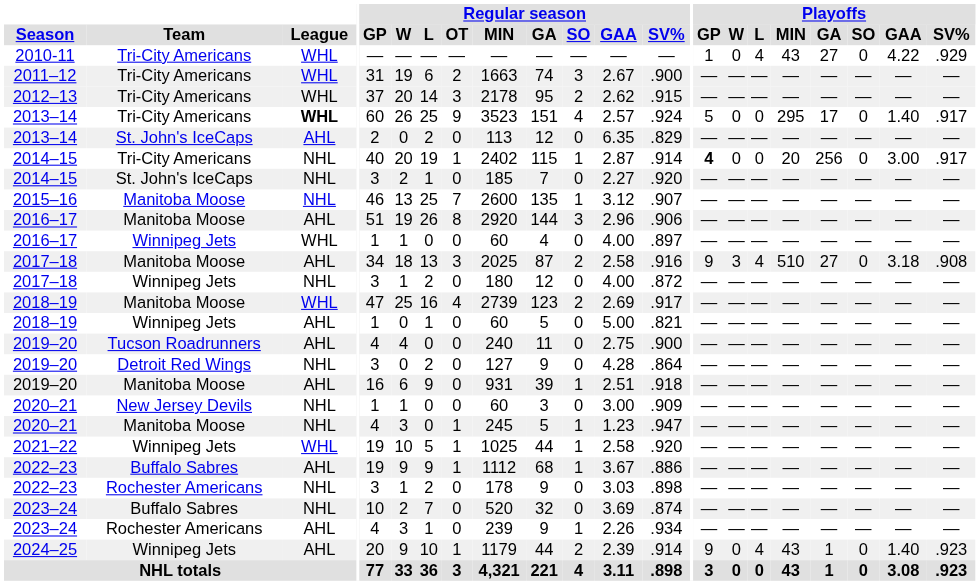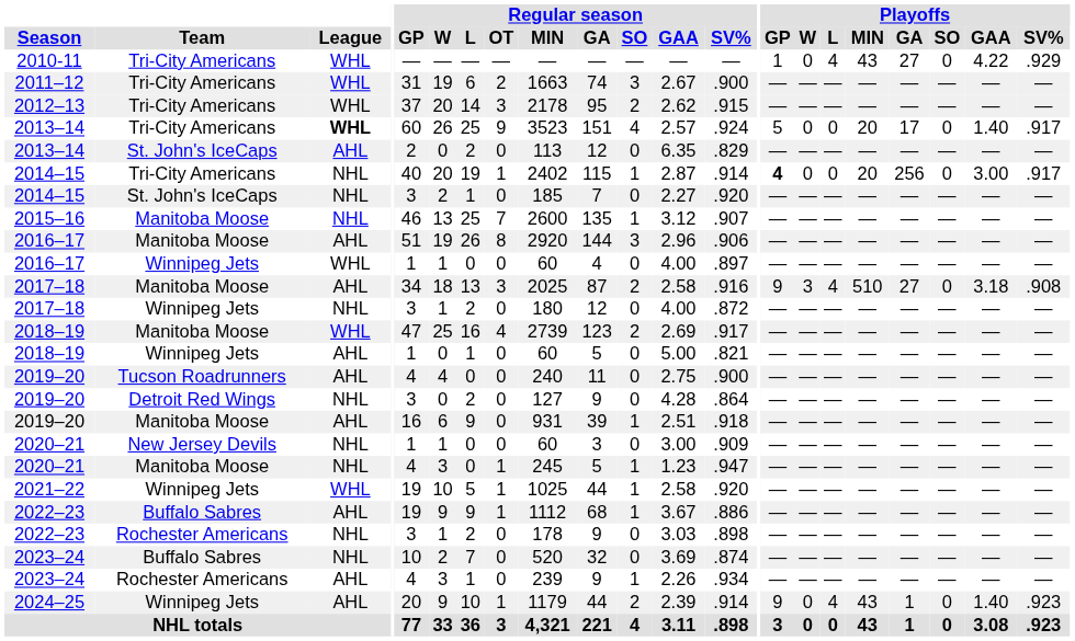 <table border="0" cellpadding="1" cellspacing="0" style="text-align:center; width:75%">
 <tr ALIGN="center" bgcolor="#e0e0e0">
 <th align="center" colspan="3" bgcolor="#ffffff"></th>
 <th align="center" rowspan="99" bgcolor="#ffffff"></th>
 <th align="center" colspan="9" bgcolor="#e0e0e0"><a href='#'>Regular season</a></th>
 <th align="center" rowspan="99" bgcolor="#ffffff"></th>
 <th align="center" colspan="8" bgcolor="#e0e0e0"><a href='#'>Playoffs</a></th>
 </tr>
 <tr ALIGN="center" bgcolor="#e0e0e0">
 <th><a href='#'>Season</a></th>
 <th>Team</th>
 <th>League</th>
 <th>GP</th>
 <th>W</th>
 <th>L</th>
 <th>OT</th>
 <th>MIN</th>
 <th>GA</th>
 <th><a href='#'>SO</a></th>
 <th><a href='#'>GAA</a></th>
 <th><a href='#'>SV%</a></th>
 <th>GP</th>
 <th>W</th>
 <th>L</th>
 <th>MIN</th>
 <th>GA</th>
 <th>SO</th>
 <th>GAA</th>
 <th>SV%</th>
 </tr>
 <tr style="text-align:center;">
 <td><a href='#'>2010-11</a></td>
 <td><a href='#'>Tri-City Americans</a></td>
 <td><a href='#'>WHL</a></td>
 <td>—</td>
 <td>—</td>
 <td>—</td>
 <td>—</td>
 <td>—</td>
 <td>—</td>
 <td>—</td>
 <td>—</td>
 <td>—</td>
 <td>1</td>
 <td>0</td>
 <td>4</td>
 <td>43</td>
 <td>27</td>
 <td>0</td>
 <td>4.22</td>
 <td>.929</td>
 <td></td>
 <td></td>
 </tr>
 <tr style="text-align:center; background:#f0f0f0;">
 <td><a href='#'>2011–12</a></td>
 <td>Tri-City Americans</td>
 <td><a href='#'>WHL</a></td>
 <td>31</td>
 <td>19</td>
 <td>6</td>
 <td>2</td>
 <td>1663</td>
 <td>74</td>
 <td>3</td>
 <td>2.67</td>
 <td>.900</td>
 <td>—</td>
 <td>—</td>
 <td>—</td>
 <td>—</td>
 <td>—</td>
 <td>—</td>
 <td>—</td>
 <td>—</td>
 </tr>
 <tr style="text-align:center; background:#f0f0f0;">
 <td><a href='#'>2012–13</a></td>
 <td>Tri-City Americans</td>
 <td>WHL</td>
 <td>37</td>
 <td>20</td>
 <td>14</td>
 <td>3</td>
 <td>2178</td>
 <td>95</td>
 <td>2</td>
 <td>2.62</td>
 <td>.915</td>
 <td>—</td>
 <td>—</td>
 <td>—</td>
 <td>—</td>
 <td>—</td>
 <td>—</td>
 <td>—</td>
 <td>—</td>
 </tr>
 <tr style="text-align:center;">
 <td><a href='#'>2013–14</a></td>
 <td>Tri-City Americans</td>
 <td><strong>WHL</strong></td>
 <td>60</td>
 <td>26</td>
 <td>25</td>
 <td>9</td>
 <td>3523</td>
 <td>151</td>
 <td>4</td>
 <td>2.57</td>
 <td>.924</td>
 <td>5</td>
 <td>0</td>
 <td>0</td>
-<td>295</td>
+<td>20</td>
 <td>17</td>
 <td>0</td>
 <td>1.40</td>
 <td>.917</td>
 </tr>
 <tr style="text-align:center; background:#f0f0f0;">
 <td><a href='#'>2013–14</a></td>
 <td><a href='#'>St. John's IceCaps</a></td>
 <td><a href='#'>AHL</a></td>
 <td>2</td>
 <td>0</td>
 <td>2</td>
 <td>0</td>
 <td>113</td>
 <td>12</td>
 <td>0</td>
 <td>6.35</td>
 <td>.829</td>
 <td>—</td>
 <td>—</td>
 <td>—</td>
 <td>—</td>
 <td>—</td>
 <td>—</td>
 <td>—</td>
 <td>—</td>
 </tr>
 <tr style="text-align:center;">
 <td><a href='#'>2014–15</a></td>
 <td>Tri-City Americans</td>
 <td>NHL</td>
 <td>40</td>
 <td>20</td>
 <td>19</td>
 <td>1</td>
 <td>2402</td>
 <td>115</td>
 <td>1</td>
 <td>2.87</td>
 <td>.914</td>
 <td><strong>4</strong></td>
 <td>0</td>
 <td>0</td>
 <td>20</td>
 <td>256</td>
 <td>0</td>
 <td>3.00</td>
 <td>.917</td>
 </tr>
 <tr style="text-align:center; background:#f0f0f0;">
 <td><a href='#'>2014–15</a></td>
 <td>St. John's IceCaps</td>
 <td>NHL</td>
 <td>3</td>
 <td>2</td>
 <td>1</td>
 <td>0</td>
 <td>185</td>
 <td>7</td>
 <td>0</td>
 <td>2.27</td>
 <td>.920</td>
 <td>—</td>
 <td>—</td>
 <td>—</td>
 <td>—</td>
 <td>—</td>
 <td>—</td>
 <td>—</td>
 <td>—</td>
 </tr>
 <tr style="text-align:center;">
 <td><a href='#'>2015–16</a></td>
 <td><a href='#'>Manitoba Moose</a></td>
 <td><a href='#'>NHL</a></td>
 <td>46</td>
 <td>13</td>
 <td>25</td>
 <td>7</td>
 <td>2600</td>
 <td>135</td>
 <td>1</td>
 <td>3.12</td>
 <td>.907</td>
 <td>—</td>
 <td>—</td>
 <td>—</td>
 <td>—</td>
 <td>—</td>
 <td>—</td>
 <td>—</td>
 <td>—</td>
 </tr>
 <tr style="text-align:center; background:#f0f0f0;">
 <td><a href='#'>2016–17</a></td>
 <td>Manitoba Moose</td>
 <td>AHL</td>
 <td>51</td>
 <td>19</td>
 <td>26</td>
 <td>8</td>
 <td>2920</td>
 <td>144</td>
 <td>3</td>
 <td>2.96</td>
 <td>.906</td>
 <td>—</td>
 <td>—</td>
 <td>—</td>
 <td>—</td>
 <td>—</td>
 <td>—</td>
 <td>—</td>
 <td>—</td>
 </tr>
 <tr style="text-align:center;">
 <td><a href='#'>2016–17</a></td>
 <td><a href='#'>Winnipeg Jets</a></td>
 <td>WHL</td>
 <td>1</td>
 <td>1</td>
 <td>0</td>
 <td>0</td>
 <td>60</td>
 <td>4</td>
 <td>0</td>
 <td>4.00</td>
 <td>.897</td>
 <td>—</td>
 <td>—</td>
 <td>—</td>
 <td>—</td>
 <td>—</td>
 <td>—</td>
 <td>—</td>
 <td>—</td>
 </tr>
 <tr style="text-align:center; background:#f0f0f0;">
 <td><a href='#'>2017–18</a></td>
 <td>Manitoba Moose</td>
 <td>AHL</td>
 <td>34</td>
 <td>18</td>
 <td>13</td>
 <td>3</td>
 <td>2025</td>
 <td>87</td>
 <td>2</td>
 <td>2.58</td>
 <td>.916</td>
 <td>9</td>
 <td>3</td>
 <td>4</td>
 <td>510</td>
 <td>27</td>
 <td>0</td>
 <td>3.18</td>
 <td>.908</td>
 </tr>
 <tr style="text-align:center;">
 <td><a href='#'>2017–18</a></td>
 <td>Winnipeg Jets</td>
 <td>NHL</td>
 <td>3</td>
 <td>1</td>
 <td>2</td>
 <td>0</td>
 <td>180</td>
 <td>12</td>
 <td>0</td>
 <td>4.00</td>
 <td>.872</td>
 <td>—</td>
 <td>—</td>
 <td>—</td>
 <td>—</td>
 <td>—</td>
 <td>—</td>
 <td>—</td>
 <td>—</td>
 </tr>
 <tr style="text-align:center; background:#f0f0f0;">
 <td><a href='#'>2018–19</a></td>
 <td>Manitoba Moose</td>
 <td><a href='#'>WHL</a></td>
 <td>47</td>
 <td>25</td>
 <td>16</td>
 <td>4</td>
 <td>2739</td>
 <td>123</td>
 <td>2</td>
 <td>2.69</td>
 <td>.917</td>
 <td>—</td>
 <td>—</td>
 <td>—</td>
 <td>—</td>
 <td>—</td>
 <td>—</td>
 <td>—</td>
 <td>—</td>
 </tr>
 <tr style="text-align:center;">
 <td><a href='#'>2018–19</a></td>
 <td>Winnipeg Jets</td>
 <td>AHL</td>
 <td>1</td>
 <td>0</td>
 <td>1</td>
 <td>0</td>
 <td>60</td>
 <td>5</td>
 <td>0</td>
 <td>5.00</td>
 <td>.821</td>
 <td>—</td>
 <td>—</td>
 <td>—</td>
 <td>—</td>
 <td>—</td>
 <td>—</td>
 <td>—</td>
 <td>—</td>
 </tr>
 <tr style="text-align:center; background:#f0f0f0;">
 <td><a href='#'>2019–20</a></td>
 <td><a href='#'>Tucson Roadrunners</a></td>
 <td>AHL</td>
 <td>4</td>
 <td>4</td>
 <td>0</td>
 <td>0</td>
 <td>240</td>
 <td>11</td>
 <td>0</td>
 <td>2.75</td>
 <td>.900</td>
 <td>—</td>
 <td>—</td>
 <td>—</td>
 <td>—</td>
 <td>—</td>
 <td>—</td>
 <td>—</td>
 <td>—</td>
 </tr>
 <tr style="text-align:center;">
 <td><a href='#'>2019–20</a></td>
 <td><a href='#'>Detroit Red Wings</a></td>
 <td>NHL</td>
 <td>3</td>
 <td>0</td>
 <td>2</td>
 <td>0</td>
 <td>127</td>
 <td>9</td>
 <td>0</td>
 <td>4.28</td>
 <td>.864</td>
 <td>—</td>
 <td>—</td>
 <td>—</td>
 <td>—</td>
 <td>—</td>
 <td>—</td>
 <td>—</td>
 <td>—</td>
 </tr>
 <tr style="text-align:center; background:#f0f0f0;">
 <td>2019–20</td>
 <td>Manitoba Moose</td>
 <td>AHL</td>
 <td>16</td>
 <td>6</td>
 <td>9</td>
 <td>0</td>
 <td>931</td>
 <td>39</td>
 <td>1</td>
 <td>2.51</td>
 <td>.918</td>
 <td>—</td>
 <td>—</td>
 <td>—</td>
 <td>—</td>
 <td>—</td>
 <td>—</td>
 <td>—</td>
 <td>—</td>
 </tr>
 <tr style="text-align:center;">
 <td><a href='#'>2020–21</a></td>
 <td><a href='#'>New Jersey Devils</a></td>
 <td>NHL</td>
 <td>1</td>
 <td>1</td>
 <td>0</td>
 <td>0</td>
 <td>60</td>
 <td>3</td>
 <td>0</td>
 <td>3.00</td>
 <td>.909</td>
 <td>—</td>
 <td>—</td>
 <td>—</td>
 <td>—</td>
 <td>—</td>
 <td>—</td>
 <td>—</td>
 <td>—</td>
 </tr>
 <tr style="text-align:center; background:#f0f0f0;">
 <td><a href='#'>2020–21</a></td>
 <td>Manitoba Moose</td>
 <td>NHL</td>
 <td>4</td>
 <td>3</td>
 <td>0</td>
 <td>1</td>
 <td>245</td>
 <td>5</td>
 <td>1</td>
 <td>1.23</td>
 <td>.947</td>
 <td>—</td>
 <td>—</td>
 <td>—</td>
 <td>—</td>
 <td>—</td>
 <td>—</td>
 <td>—</td>
 <td>—</td>
 </tr>
 <tr style="text-align:center;">
 <td><a href='#'>2021–22</a></td>
 <td>Winnipeg Jets</td>
 <td><a href='#'>WHL</a></td>
 <td>19</td>
 <td>10</td>
 <td>5</td>
 <td>1</td>
 <td>1025</td>
 <td>44</td>
 <td>1</td>
 <td>2.58</td>
 <td>.920</td>
 <td>—</td>
 <td>—</td>
 <td>—</td>
 <td>—</td>
 <td>—</td>
 <td>—</td>
 <td>—</td>
 <td>—</td>
 </tr>
 <tr style="text-align:center; background:#f0f0f0;">
 <td><a href='#'>2022–23</a></td>
 <td><a href='#'>Buffalo Sabres</a></td>
 <td>AHL</td>
 <td>19</td>
 <td>9</td>
 <td>9</td>
 <td>1</td>
 <td>1112</td>
 <td>68</td>
 <td>1</td>
 <td>3.67</td>
 <td>.886</td>
 <td>—</td>
 <td>—</td>
 <td>—</td>
 <td>—</td>
 <td>—</td>
 <td>—</td>
 <td>—</td>
 <td>—</td>
 </tr>
 <tr style="text-align:center;">
 <td><a href='#'>2022–23</a></td>
 <td><a href='#'>Rochester Americans</a></td>
 <td>NHL</td>
 <td>3</td>
 <td>1</td>
 <td>2</td>
 <td>0</td>
 <td>178</td>
 <td>9</td>
 <td>0</td>
 <td>3.03</td>
 <td>.898</td>
 <td>—</td>
 <td>—</td>
 <td>—</td>
 <td>—</td>
 <td>—</td>
 <td>—</td>
 <td>—</td>
 <td>—</td>
 </tr>
 <tr style="text-align:center; background:#f0f0f0;">
 <td><a href='#'>2023–24</a></td>
 <td>Buffalo Sabres</td>
 <td>NHL</td>
 <td>10</td>
 <td>2</td>
 <td>7</td>
 <td>0</td>
 <td>520</td>
 <td>32</td>
 <td>0</td>
 <td>3.69</td>
 <td>.874</td>
 <td>—</td>
 <td>—</td>
 <td>—</td>
 <td>—</td>
 <td>—</td>
 <td>—</td>
 <td>—</td>
 <td>—</td>
 </tr>
 <tr style="text-align:center;">
 <td><a href='#'>2023–24</a></td>
 <td>Rochester Americans</td>
 <td>AHL</td>
 <td>4</td>
 <td>3</td>
 <td>1</td>
 <td>0</td>
 <td>239</td>
 <td>9</td>
 <td>1</td>
 <td>2.26</td>
 <td>.934</td>
 <td>—</td>
 <td>—</td>
 <td>—</td>
 <td>—</td>
 <td>—</td>
 <td>—</td>
 <td>—</td>
 <td>—</td>
 </tr>
 <tr style="text-align:center; background:#f0f0f0;">
 <td><a href='#'>2024–25</a></td>
 <td>Winnipeg Jets</td>
 <td>AHL</td>
 <td>20</td>
 <td>9</td>
 <td>10</td>
 <td>1</td>
 <td>1179</td>
 <td>44</td>
 <td>2</td>
 <td>2.39</td>
 <td>.914</td>
 <td>9</td>
 <td>0</td>
 <td>4</td>
 <td>43</td>
 <td>1</td>
 <td>0</td>
 <td>1.40</td>
 <td>.923</td>
 </tr>
 <tr style="text-align:center; background:#e0e0e0;">
 <th colspan="3">NHL totals</th>
 <th>77</th>
 <th>33</th>
 <th>36</th>
 <th>3</th>
 <th>4,321</th>
 <th>221</th>
 <th>4</th>
 <th>3.11</th>
 <th>.898</th>
 <th>3</th>
 <th>0</th>
 <th>0</th>
 <th>43</th>
 <th>1</th>
 <th>0</th>
 <th>3.08</th>
 <th>.923</th>
 </tr>
 </table>
